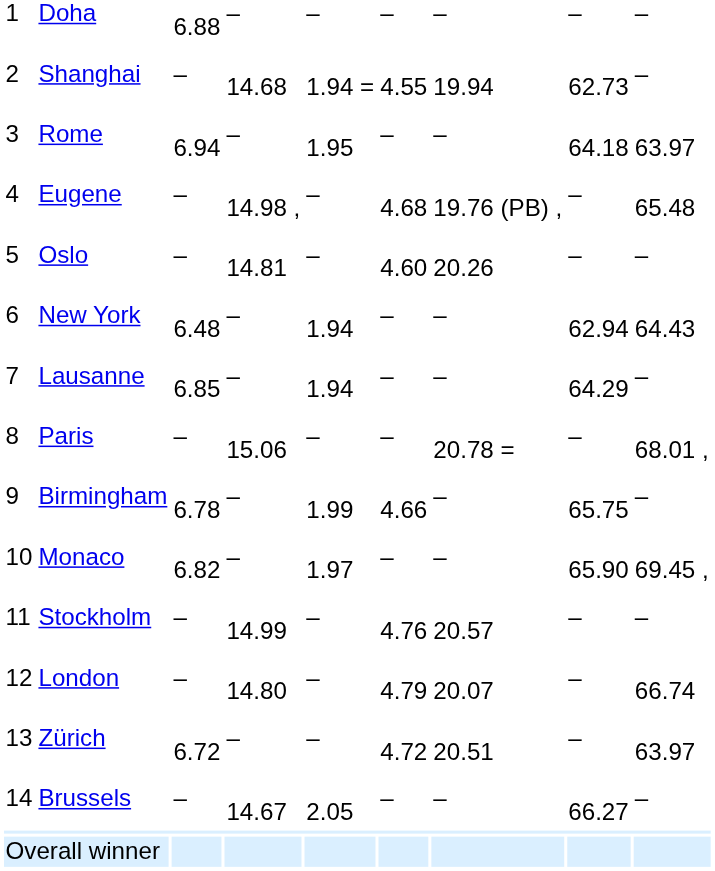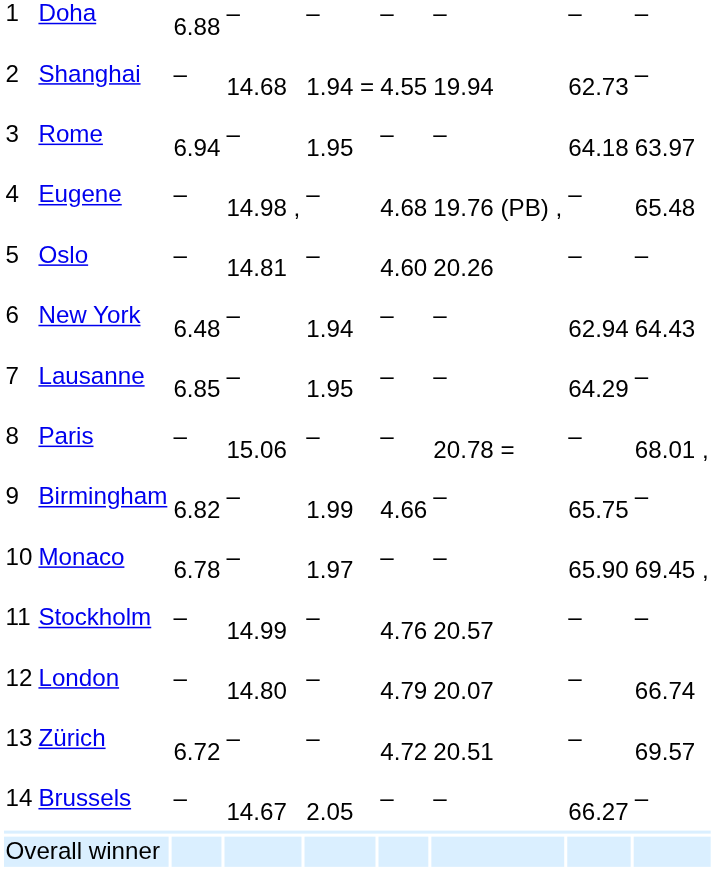 <table>
 <tr>
 <td>1</td>
 <td align=left><a href='#'>Doha</a></td>
 <td> <br> 6.88 </td>
 <td>–</td>
 <td>–</td>
 <td>–</td>
 <td>–</td>
 <td>–</td>
 <td>–</td>
 </tr>
 <tr>
 <td>2</td>
 <td align=left><a href='#'>Shanghai</a></td>
 <td>–</td>
 <td> <br> 14.68</td>
 <td> <br> 1.94 =</td>
 <td> <br> 4.55 </td>
 <td> <br> 19.94 </td>
 <td> <br> 62.73</td>
 <td>–</td>
 </tr>
 <tr>
 <td>3</td>
 <td align=left><a href='#'>Rome</a></td>
 <td> <br> 6.94 </td>
 <td>–</td>
 <td> <br> 1.95 </td>
 <td>–</td>
 <td>–</td>
 <td> <br> 64.18</td>
 <td> <br> 63.97</td>
 </tr>
 <tr>
 <td>4</td>
 <td align=left><a href='#'>Eugene</a></td>
 <td>–</td>
 <td> <br> 14.98 , </td>
 <td>–</td>
 <td> <br> 4.68</td>
 <td> <br> 19.76 (PB) , </td>
 <td>–</td>
 <td> <br> 65.48 </td>
 </tr>
 <tr>
 <td>5</td>
 <td align=left><a href='#'>Oslo</a></td>
 <td>–</td>
 <td> <br> 14.81</td>
 <td>–</td>
 <td> <br> 4.60</td>
 <td> <br> 20.26 </td>
 <td>–</td>
 <td>–</td>
 </tr>
 <tr>
 <td>6</td>
 <td align=left><a href='#'>New York</a></td>
 <td> <br> 6.48</td>
 <td>–</td>
 <td> <br> 1.94 </td>
 <td>–</td>
 <td>–</td>
 <td> <br> 62.94</td>
 <td> <br> 64.43 </td>
 </tr>
 <tr>
 <td>7</td>
 <td align=left><a href='#'>Lausanne</a></td>
 <td> <br> 6.85</td>
 <td>–</td>
-<td> <br> 1.94 </td>
+<td> <br> 1.95</td>
 <td>–</td>
 <td>–</td>
 <td> <br> 64.29 </td>
 <td>–</td>
 </tr>
 <tr>
 <td>8</td>
 <td align=left><a href='#'>Paris</a></td>
 <td>–</td>
 <td> <br> 15.06</td>
 <td>–</td>
 <td>–</td>
 <td> <br> 20.78 =</td>
 <td>–</td>
 <td> <br> 68.01 , </td>
 </tr>
 <tr>
 <td>9</td>
 <td align=left><a href='#'>Birmingham</a></td>
-<td> <br> 6.78</td>
+<td> <br> 6.82</td>
 <td>–</td>
 <td> <br> 1.99</td>
 <td> <br> 4.66</td>
 <td>–</td>
 <td> <br> 65.75</td>
 <td>–</td>
 </tr>
 <tr>
 <td>10</td>
 <td align=left><a href='#'>Monaco</a></td>
-<td> <br> 6.82</td>
+<td> <br> 6.78</td>
 <td>–</td>
 <td> <br> 1.97</td>
 <td>–</td>
 <td>–</td>
 <td> <br> 65.90</td>
 <td> <br> 69.45 , </td>
 </tr>
 <tr>
 <td>11</td>
 <td align=left><a href='#'>Stockholm</a></td>
 <td>–</td>
 <td> <br> 14.99 </td>
 <td>–</td>
 <td> <br> 4.76 </td>
 <td> <br> 20.57</td>
 <td>–</td>
 <td>–</td>
 </tr>
 <tr>
 <td>12</td>
 <td align=left><a href='#'>London</a></td>
 <td>–</td>
 <td> <br> 14.80</td>
 <td>–</td>
 <td> <br> 4.79</td>
 <td><br> 20.07</td>
 <td>–</td>
 <td> <br> 66.74 </td>
 </tr>
 <tr>
 <td>13</td>
 <td align=left><a href='#'>Zürich</a></td>
 <td> <br> 6.72</td>
 <td>–</td>
 <td>–</td>
 <td> <br> 4.72</td>
 <td><br> 20.51</td>
 <td>–</td>
-<td> <br> 63.97</td>
+<td> <br> 69.57 </td>
 </tr>
 <tr>
 <td>14</td>
 <td align=left><a href='#'>Brussels</a></td>
 <td>–</td>
 <td> <br>14.67</td>
 <td><br>2.05</td>
 <td>–</td>
 <td>–</td>
 <td><br>66.27</td>
 <td>–</td>
 </tr>
 <tr>
 <td colspan="9" style="background:#daefff;"></td>
 </tr>
 <tr style="background:#daefff;">
 <td colspan="2">Overall winner</td>
 <td></td>
 <td></td>
 <td></td>
 <td></td>
 <td></td>
 <td></td>
 <td></td>
 </tr>
 </table>
